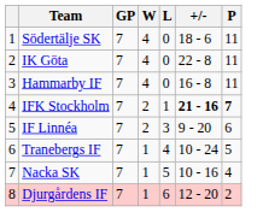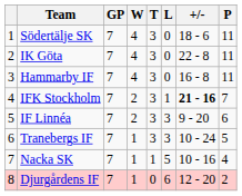 <table class="wikitable">
 <tr>
 <th></th>
 <th>Team</th>
 <th>GP</th>
 <th>W</th>
+<th>T</th>
 <th>L</th>
 <th>+/-</th>
 <th>P</th>
 </tr>
 <tr>
 <td>1</td>
 <td><a href='#'>Södertälje SK</a></td>
 <td>7</td>
 <td>4</td>
+<td>3</td>
 <td>0</td>
 <td>18 - 6</td>
 <td>11</td>
 </tr>
 <tr>
 <td>2</td>
 <td><a href='#'>IK Göta</a></td>
 <td>7</td>
 <td>4</td>
+<td>3</td>
 <td>0</td>
 <td>22 - 8</td>
 <td>11</td>
 </tr>
 <tr>
 <td>3</td>
 <td><a href='#'>Hammarby IF</a></td>
 <td>7</td>
 <td>4</td>
+<td>3</td>
 <td>0</td>
 <td>16 - 8</td>
 <td>11</td>
 </tr>
 <tr>
 <td>4</td>
 <td><a href='#'>IFK Stockholm</a></td>
 <td>7</td>
 <td>2</td>
+<td>3</td>
 <td>1</td>
 <td><strong>21 - 16</strong></td>
-<td><strong>7</strong></td>
+<td>7</td>
 </tr>
 <tr>
 <td>5</td>
 <td><a href='#'>IF Linnéa</a></td>
 <td>7</td>
 <td>2</td>
+<td>3</td>
 <td>3</td>
 <td>9 - 20</td>
 <td>6</td>
 </tr>
 <tr>
 <td>6</td>
 <td><a href='#'>Tranebergs IF</a></td>
 <td>7</td>
 <td>1</td>
-<td>4</td>
+<td>3</td>
+<td>3</td>
 <td>10 - 24</td>
 <td>5</td>
 </tr>
 <tr>
 <td>7</td>
 <td><a href='#'>Nacka SK</a></td>
 <td>7</td>
+<td>1</td>
 <td>1</td>
 <td>5</td>
 <td>10 - 16</td>
 <td>4</td>
 </tr>
 <tr align="left" style="background:#ffcccc;">
 <td>8</td>
 <td><a href='#'>Djurgårdens IF</a></td>
 <td>7</td>
 <td>1</td>
+<td>0</td>
 <td>6</td>
 <td>12 - 20</td>
 <td>2</td>
 </tr>
 </table>
